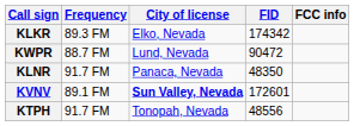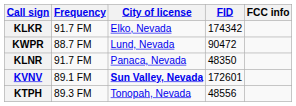 <table class="wikitable sortable">
 <tr>
 <th scope="col"><a href='#'>Call sign</a></th>
 <th scope="col" data-sort-type="number"><a href='#'>Frequency</a></th>
 <th scope="col"><a href='#'>City of license</a></th>
 <th scope="col" data-sort-type="number"><a href='#'>FID</a></th>
 <th scope="col" class="unsortable">FCC info</th>
 </tr>
 <tr>
 <th scope="row">KLKR</th>
-<td>89.3 FM</td>
+<td>91.7 FM</td>
 <td><a href='#'>Elko, Nevada</a></td>
 <td>174342</td>
 <td></td>
 </tr>
 <tr>
 <th scope="row">KWPR</th>
 <td>88.7 FM</td>
 <td><a href='#'>Lund, Nevada</a></td>
 <td>90472</td>
 <td></td>
 </tr>
 <tr>
 <th scope="row">KLNR</th>
 <td>91.7 FM</td>
 <td><a href='#'>Panaca, Nevada</a></td>
 <td>48350</td>
 <td></td>
 </tr>
 <tr>
 <th scope="row"><a href='#'>KVNV</a></th>
 <td>89.1 FM</td>
 <td><strong><a href='#'>Sun Valley, Nevada</a></strong></td>
 <td>172601</td>
 <td></td>
 </tr>
 <tr>
 <th scope="row">KTPH</th>
-<td>91.7 FM</td>
+<td>89.3 FM</td>
 <td><a href='#'>Tonopah, Nevada</a></td>
 <td>48556</td>
 <td></td>
 </tr>
 </table>
